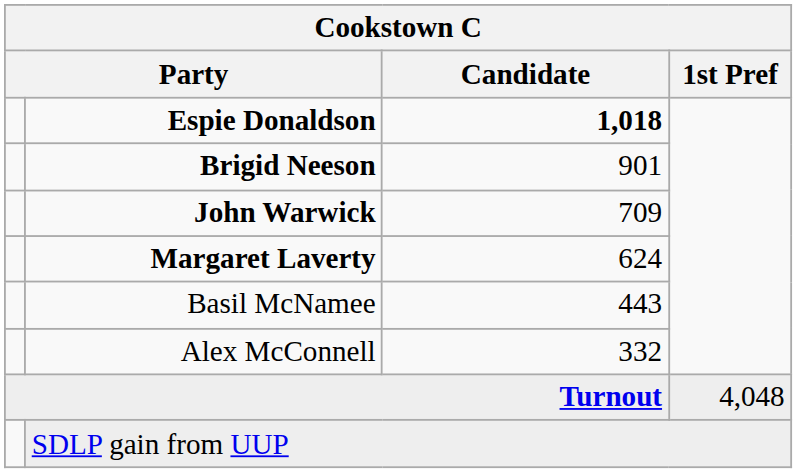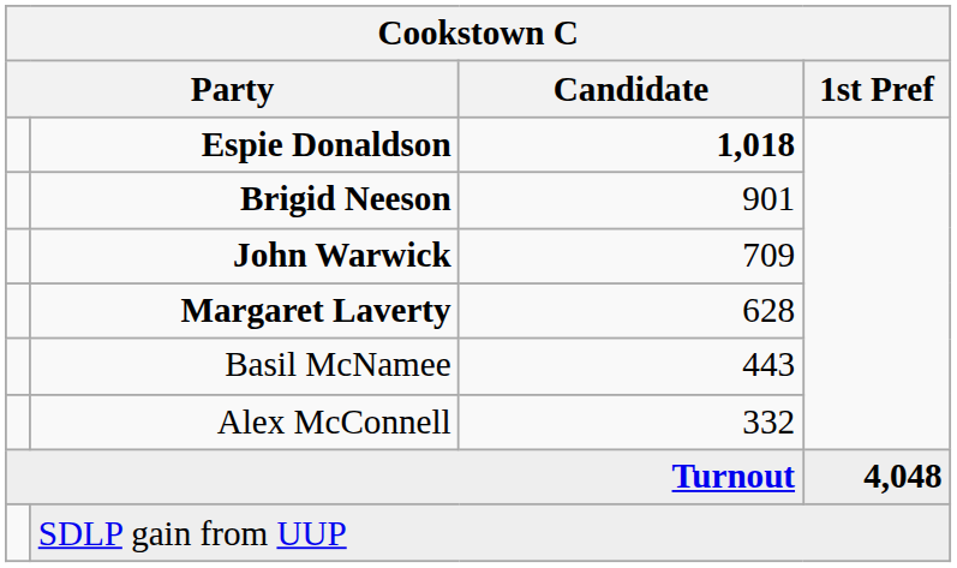 <table class="wikitable">
 <tr>
 <th colspan="4" align="center">Cookstown C</th>
 </tr>
 <tr>
 <th colspan="2" align="center" width=200>Party</th>
 <th width=150>Candidate</th>
 <th width=60>1st Pref</th>
 </tr>
 <tr>
 <td></td>
 <td align="right"><strong>Espie Donaldson</strong></td>
 <td align="right"><strong>1,018</strong></td>
 </tr>
 <tr>
 <td></td>
 <td align="right"><strong>Brigid Neeson</strong></td>
 <td align="right">901</td>
 </tr>
 <tr>
 <td></td>
 <td align="right"><strong>John Warwick</strong></td>
 <td align="right">709</td>
 </tr>
 <tr>
 <td></td>
 <td align="right"><strong>Margaret Laverty</strong></td>
-<td align="right">624</td>
+<td align="right">628</td>
 </tr>
 <tr>
 <td></td>
 <td align="right">Basil McNamee</td>
 <td align="right">443</td>
 </tr>
 <tr>
 <td></td>
 <td align="right">Alex McConnell</td>
 <td align="right">332</td>
 </tr>
 <tr bgcolor="EEEEEE">
 <td colspan=3 align="right"><strong><a href='#'>Turnout</a></strong></td>
-<td align="right">4,048</td>
+<td align="right"><strong>4,048</strong></td>
 </tr>
 <tr>
 <td bgcolor=></td>
 <td colspan=3 bgcolor="EEEEEE"><a href='#'>SDLP</a> gain from <a href='#'>UUP</a></td>
 </tr>
 </table>
